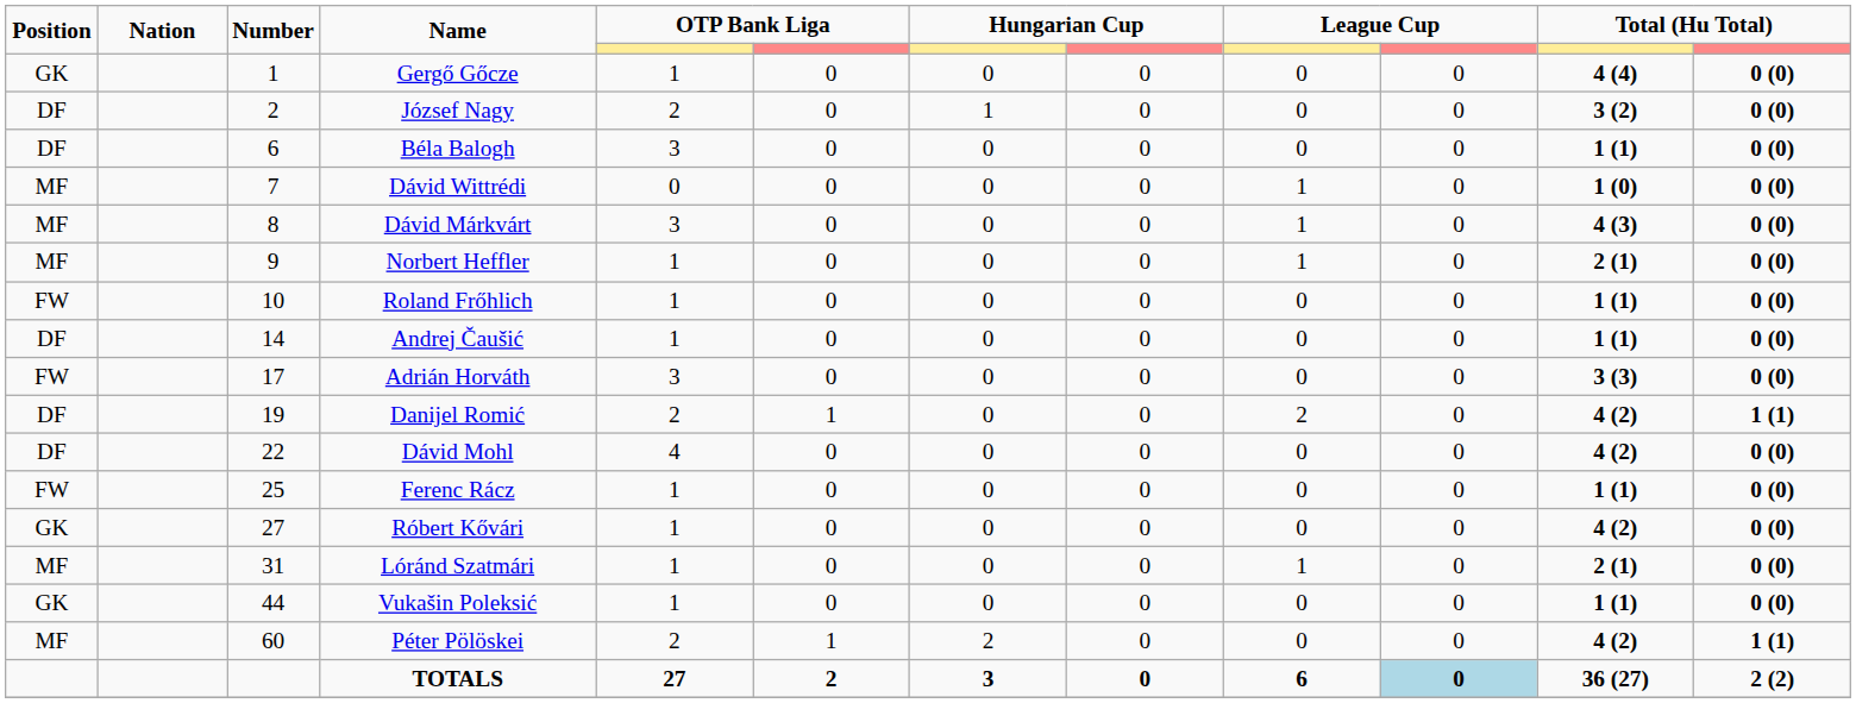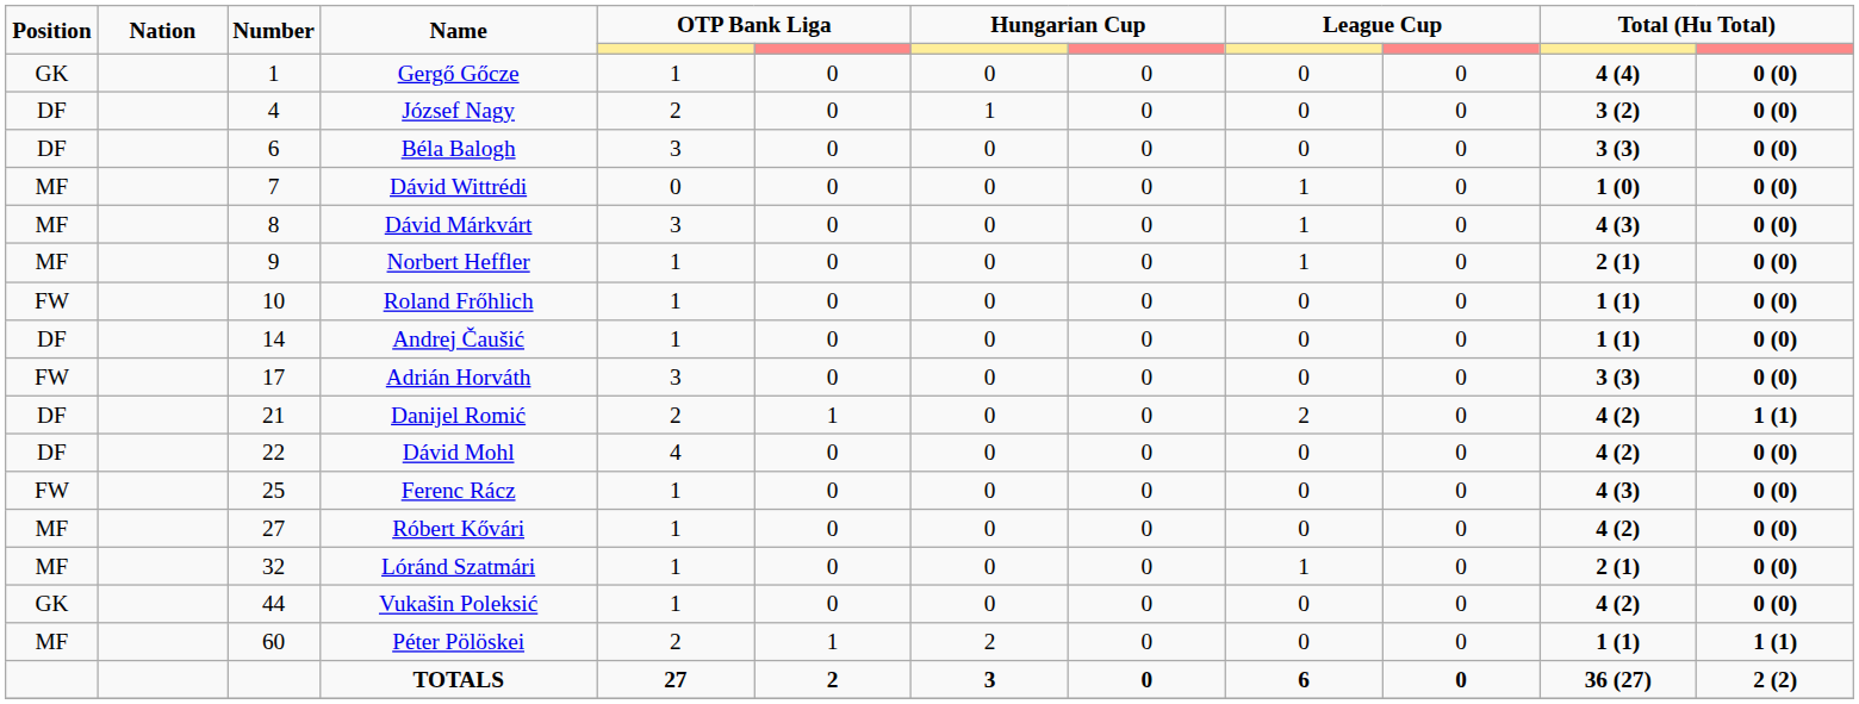 <table class="wikitable" style="font-size: 95%; text-align: center;">
 <tr>
 <td rowspan="2" width="5%" align="center"><strong>Position</strong></td>
 <td rowspan="2" width="7%" align="center"><strong>Nation</strong></td>
 <td rowspan="2" width="5%" align="center"><strong>Number</strong></td>
 <td rowspan="2" width="15%" align="center"><strong>Name</strong></td>
 <td colspan="2" align="center"><strong>OTP Bank Liga</strong></td>
 <td colspan="2" align="center"><strong>Hungarian Cup</strong></td>
 <td colspan="2" align="center"><strong>League Cup</strong></td>
 <td colspan="2" align="center"><strong>Total (Hu Total)</strong></td>
 </tr>
 <tr>
 <th width=60 style="background: #FFEE99"></th>
 <th width=60 style="background: #FF8888"></th>
 <th width=60 style="background: #FFEE99"></th>
 <th width=60 style="background: #FF8888"></th>
 <th width=60 style="background: #FFEE99"></th>
 <th width=60 style="background: #FF8888"></th>
 <th width=60 style="background: #FFEE99"></th>
 <th width=60 style="background: #FF8888"></th>
 </tr>
 <tr>
 <td>GK</td>
 <td></td>
 <td>1</td>
 <td><a href='#'>Gergő Gőcze</a></td>
 <td>1</td>
 <td>0</td>
 <td>0</td>
 <td>0</td>
 <td>0</td>
 <td>0</td>
 <td><strong>4 (4)</strong></td>
 <td><strong>0 (0)</strong></td>
 </tr>
 <tr>
 <td>DF</td>
 <td></td>
-<td>2</td>
+<td>4</td>
 <td><a href='#'>József Nagy</a></td>
 <td>2</td>
 <td>0</td>
 <td>1</td>
 <td>0</td>
 <td>0</td>
 <td>0</td>
 <td><strong>3 (2)</strong></td>
 <td><strong>0 (0)</strong></td>
 </tr>
 <tr>
 <td>DF</td>
 <td></td>
 <td>6</td>
 <td><a href='#'>Béla Balogh</a></td>
 <td>3</td>
 <td>0</td>
 <td>0</td>
 <td>0</td>
 <td>0</td>
 <td>0</td>
-<td><strong>1 (1)</strong></td>
+<td><strong>3 (3)</strong></td>
 <td><strong>0 (0)</strong></td>
 </tr>
 <tr>
 <td>MF</td>
 <td></td>
 <td>7</td>
 <td><a href='#'>Dávid Wittrédi</a></td>
 <td>0</td>
 <td>0</td>
 <td>0</td>
 <td>0</td>
 <td>1</td>
 <td>0</td>
 <td><strong>1 (0)</strong></td>
 <td><strong>0 (0)</strong></td>
 </tr>
 <tr>
 <td>MF</td>
 <td></td>
 <td>8</td>
 <td><a href='#'>Dávid Márkvárt</a></td>
 <td>3</td>
 <td>0</td>
 <td>0</td>
 <td>0</td>
 <td>1</td>
 <td>0</td>
 <td><strong>4 (3)</strong></td>
 <td><strong>0 (0)</strong></td>
 </tr>
 <tr>
 <td>MF</td>
 <td></td>
 <td>9</td>
 <td><a href='#'>Norbert Heffler</a></td>
 <td>1</td>
 <td>0</td>
 <td>0</td>
 <td>0</td>
 <td>1</td>
 <td>0</td>
 <td><strong>2 (1)</strong></td>
 <td><strong>0 (0)</strong></td>
 </tr>
 <tr>
 <td>FW</td>
 <td></td>
 <td>10</td>
 <td><a href='#'>Roland Frőhlich</a></td>
 <td>1</td>
 <td>0</td>
 <td>0</td>
 <td>0</td>
 <td>0</td>
 <td>0</td>
 <td><strong>1 (1)</strong></td>
 <td><strong>0 (0)</strong></td>
 </tr>
 <tr>
 <td>DF</td>
 <td></td>
 <td>14</td>
 <td><a href='#'>Andrej Čaušić</a></td>
 <td>1</td>
 <td>0</td>
 <td>0</td>
 <td>0</td>
 <td>0</td>
 <td>0</td>
 <td><strong>1 (1)</strong></td>
 <td><strong>0 (0)</strong></td>
 </tr>
 <tr>
 <td>FW</td>
 <td></td>
 <td>17</td>
 <td><a href='#'>Adrián Horváth</a></td>
 <td>3</td>
 <td>0</td>
 <td>0</td>
 <td>0</td>
 <td>0</td>
 <td>0</td>
 <td><strong>3 (3)</strong></td>
 <td><strong>0 (0)</strong></td>
 </tr>
 <tr>
 <td>DF</td>
 <td></td>
-<td>19</td>
+<td>21</td>
 <td><a href='#'>Danijel Romić</a></td>
 <td>2</td>
 <td>1</td>
 <td>0</td>
 <td>0</td>
 <td>2</td>
 <td>0</td>
 <td><strong>4 (2)</strong></td>
 <td><strong>1 (1)</strong></td>
 </tr>
 <tr>
 <td>DF</td>
 <td></td>
 <td>22</td>
 <td><a href='#'>Dávid Mohl</a></td>
 <td>4</td>
 <td>0</td>
 <td>0</td>
 <td>0</td>
 <td>0</td>
 <td>0</td>
 <td><strong>4 (2)</strong></td>
 <td><strong>0 (0)</strong></td>
 </tr>
 <tr>
 <td>FW</td>
 <td></td>
 <td>25</td>
 <td><a href='#'>Ferenc Rácz</a></td>
 <td>1</td>
 <td>0</td>
 <td>0</td>
 <td>0</td>
 <td>0</td>
 <td>0</td>
-<td><strong>1 (1)</strong></td>
+<td><strong>4 (3)</strong></td>
 <td><strong>0 (0)</strong></td>
 </tr>
 <tr>
-<td>GK</td>
+<td>MF</td>
 <td></td>
 <td>27</td>
 <td><a href='#'>Róbert Kővári</a></td>
 <td>1</td>
 <td>0</td>
 <td>0</td>
 <td>0</td>
 <td>0</td>
 <td>0</td>
 <td><strong>4 (2)</strong></td>
 <td><strong>0 (0)</strong></td>
 </tr>
 <tr>
 <td>MF</td>
 <td></td>
-<td>31</td>
+<td>32</td>
 <td><a href='#'>Lóránd Szatmári</a></td>
 <td>1</td>
 <td>0</td>
 <td>0</td>
 <td>0</td>
 <td>1</td>
 <td>0</td>
 <td><strong>2 (1)</strong></td>
 <td><strong>0 (0)</strong></td>
 </tr>
 <tr>
 <td>GK</td>
 <td></td>
 <td>44</td>
 <td><a href='#'>Vukašin Poleksić</a></td>
 <td>1</td>
 <td>0</td>
 <td>0</td>
 <td>0</td>
 <td>0</td>
 <td>0</td>
-<td><strong>1 (1)</strong></td>
+<td><strong>4 (2)</strong></td>
 <td><strong>0 (0)</strong></td>
 </tr>
 <tr>
 <td>MF</td>
 <td></td>
 <td>60</td>
 <td><a href='#'>Péter Pölöskei</a></td>
 <td>2</td>
 <td>1</td>
 <td>2</td>
 <td>0</td>
 <td>0</td>
 <td>0</td>
-<td><strong>4 (2)</strong></td>
+<td><strong>1 (1)</strong></td>
 <td><strong>1 (1)</strong></td>
 </tr>
 <tr>
 <td></td>
 <td></td>
 <td></td>
 <td><strong>TOTALS</strong></td>
 <td><strong>27</strong></td>
 <td><strong>2</strong></td>
 <td><strong>3</strong></td>
 <td><strong>0</strong></td>
 <td><strong>6</strong></td>
-<td style="background: lightblue;"><strong>0</strong></td>
+<td><strong>0</strong></td>
 <td><strong>36 (27)</strong></td>
 <td><strong>2 (2)</strong></td>
 </tr>
 <tr>
 </tr>
 </table>
